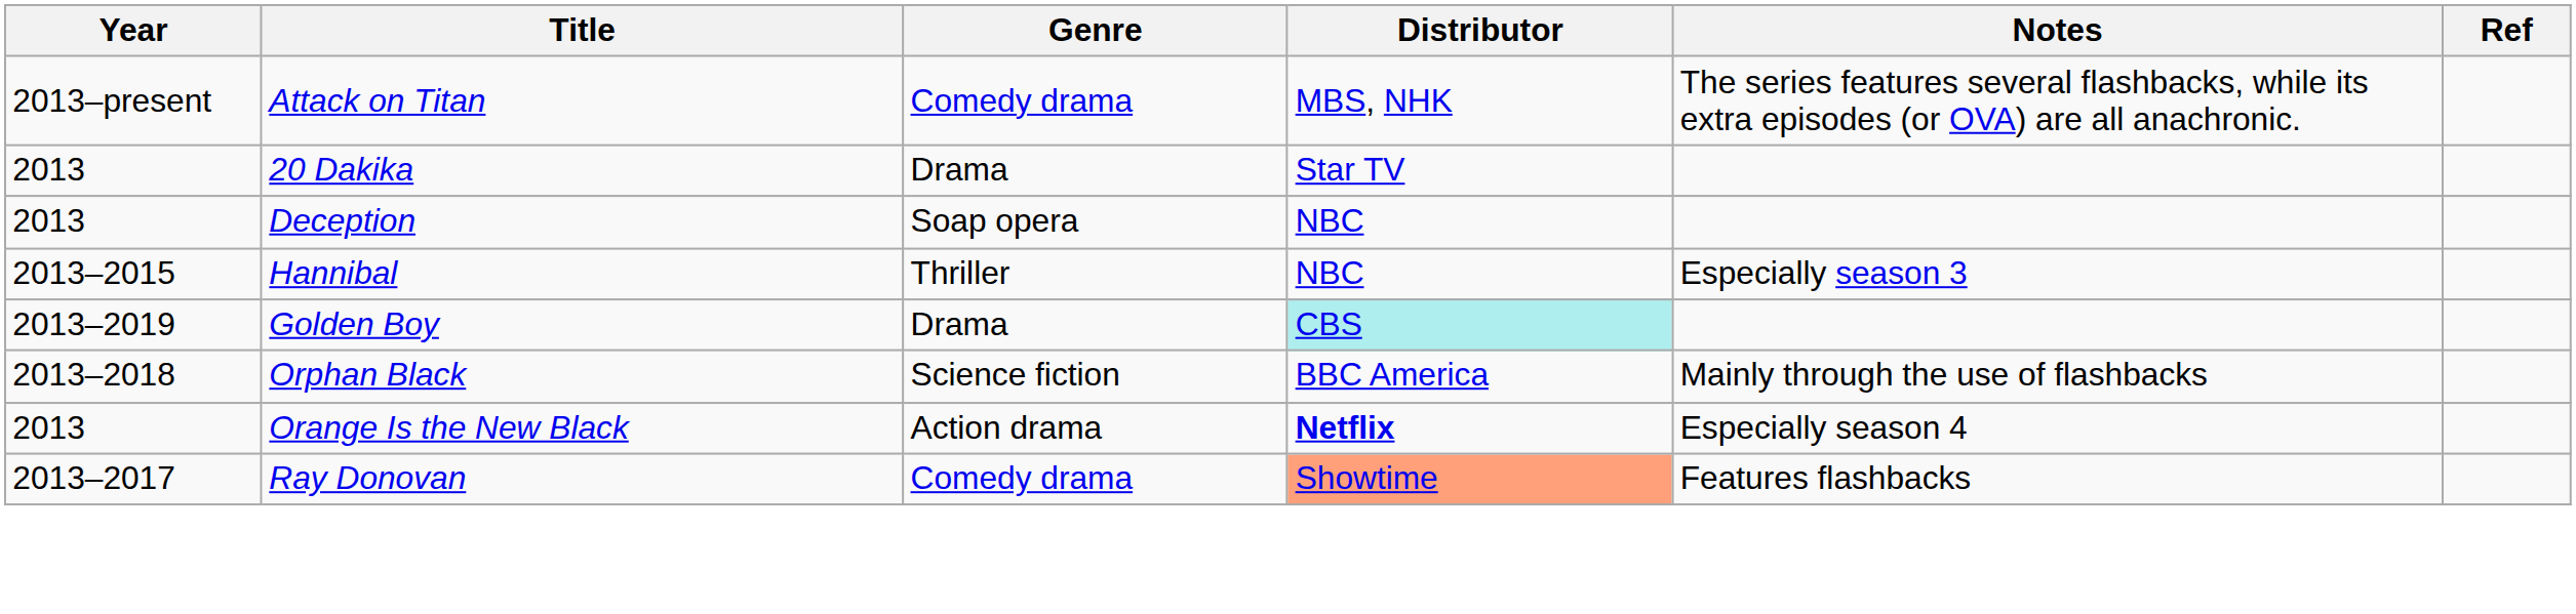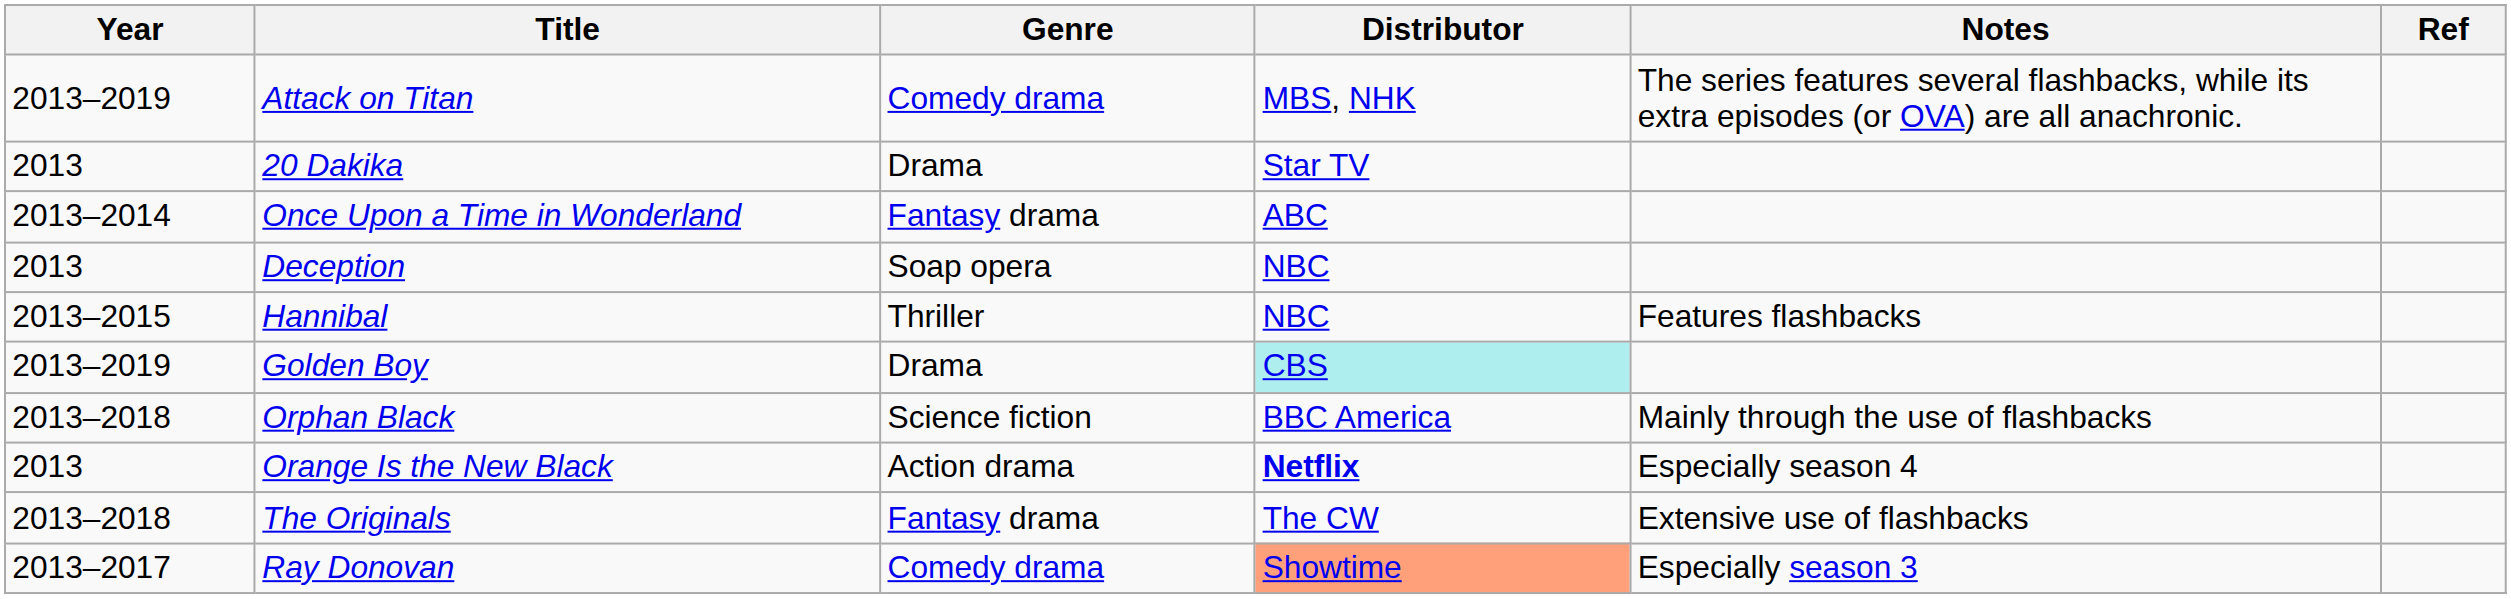 <table class="wikitable sortable" style="width:100%; font-size:100%;">
 <tr>
 <th style="width:10%;">Year</th>
 <th style="width:25%;">Title</th>
 <th style="width:15%;">Genre</th>
 <th style="width:15%;">Distributor</th>
 <th style="width:30%;">Notes</th>
 <th style="width:5%;">Ref</th>
 </tr>
 <tr>
-<td>2013–present</td>
+<td>2013–2019</td>
 <td><em><a href='#'>Attack on Titan</a></em></td>
 <td><a href='#'>Comedy drama</a></td>
 <td><a href='#'>MBS</a>, <a href='#'>NHK</a></td>
 <td>The series features several flashbacks, while its extra episodes (or <a href='#'>OVA</a>) are all anachronic.</td>
 <td></td>
 </tr>
 <tr>
 <td>2013</td>
 <td><em><a href='#'>20 Dakika</a></em></td>
 <td>Drama</td>
 <td><a href='#'>Star TV</a></td>
+<td></td>
+<td></td>
+</tr>
+<tr>
+<td>2013–2014</td>
+<td><em><a href='#'>Once Upon a Time in Wonderland</a></em></td>
+<td><a href='#'>Fantasy</a> drama</td>
+<td><a href='#'>ABC</a></td>
 <td></td>
 <td></td>
 </tr>
 <tr>
 <td>2013</td>
 <td><em><a href='#'>Deception</a></em></td>
 <td>Soap opera</td>
 <td><a href='#'>NBC</a></td>
 <td></td>
 <td></td>
 </tr>
 <tr>
 <td>2013–2015</td>
 <td><em><a href='#'>Hannibal</a></em></td>
 <td>Thriller</td>
 <td><a href='#'>NBC</a></td>
-<td>Especially <a href='#'>season 3</a></td>
+<td>Features flashbacks</td>
 <td></td>
 </tr>
 <tr>
 <td>2013–2019</td>
 <td><em><a href='#'>Golden Boy</a></em></td>
 <td>Drama</td>
 <td style="background: paleturquoise;"><a href='#'>CBS</a></td>
 <td></td>
 <td></td>
 </tr>
 <tr>
 <td>2013–2018</td>
 <td><em><a href='#'>Orphan Black</a></em></td>
 <td>Science fiction</td>
 <td><a href='#'>BBC America</a></td>
 <td>Mainly through the use of flashbacks</td>
 <td></td>
 </tr>
 <tr>
 <td>2013</td>
 <td><em><a href='#'>Orange Is the New Black</a></em></td>
 <td>Action drama</td>
 <td><strong><a href='#'>Netflix</a></strong></td>
 <td>Especially season 4</td>
 <td></td>
 </tr>
 <tr>
+<td>2013–2018</td>
+<td><em><a href='#'>The Originals</a></em></td>
+<td><a href='#'>Fantasy</a> drama</td>
+<td><a href='#'>The CW</a></td>
+<td>Extensive use of flashbacks</td>
+<td></td>
+</tr>
+<tr>
 <td>2013–2017</td>
 <td><em><a href='#'>Ray Donovan</a></em></td>
 <td><a href='#'>Comedy drama</a></td>
 <td style="background: lightsalmon;"><a href='#'>Showtime</a></td>
-<td>Features flashbacks</td>
+<td>Especially <a href='#'>season 3</a></td>
 <td></td>
 </tr>
 </table>
